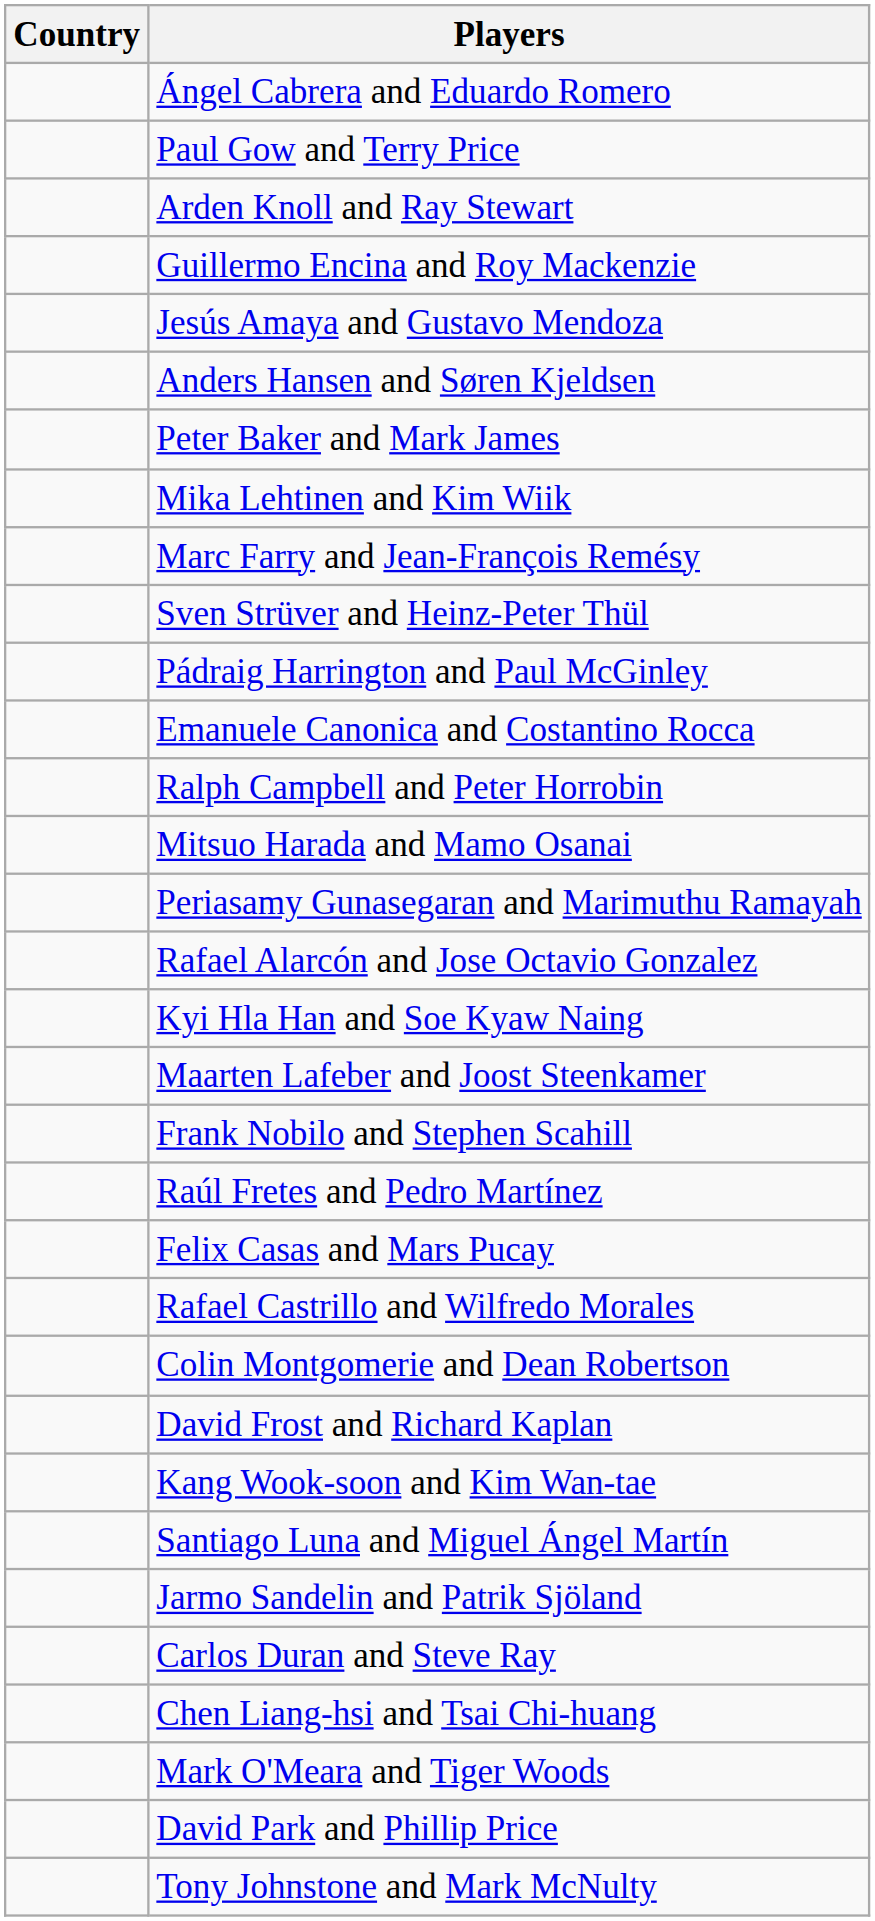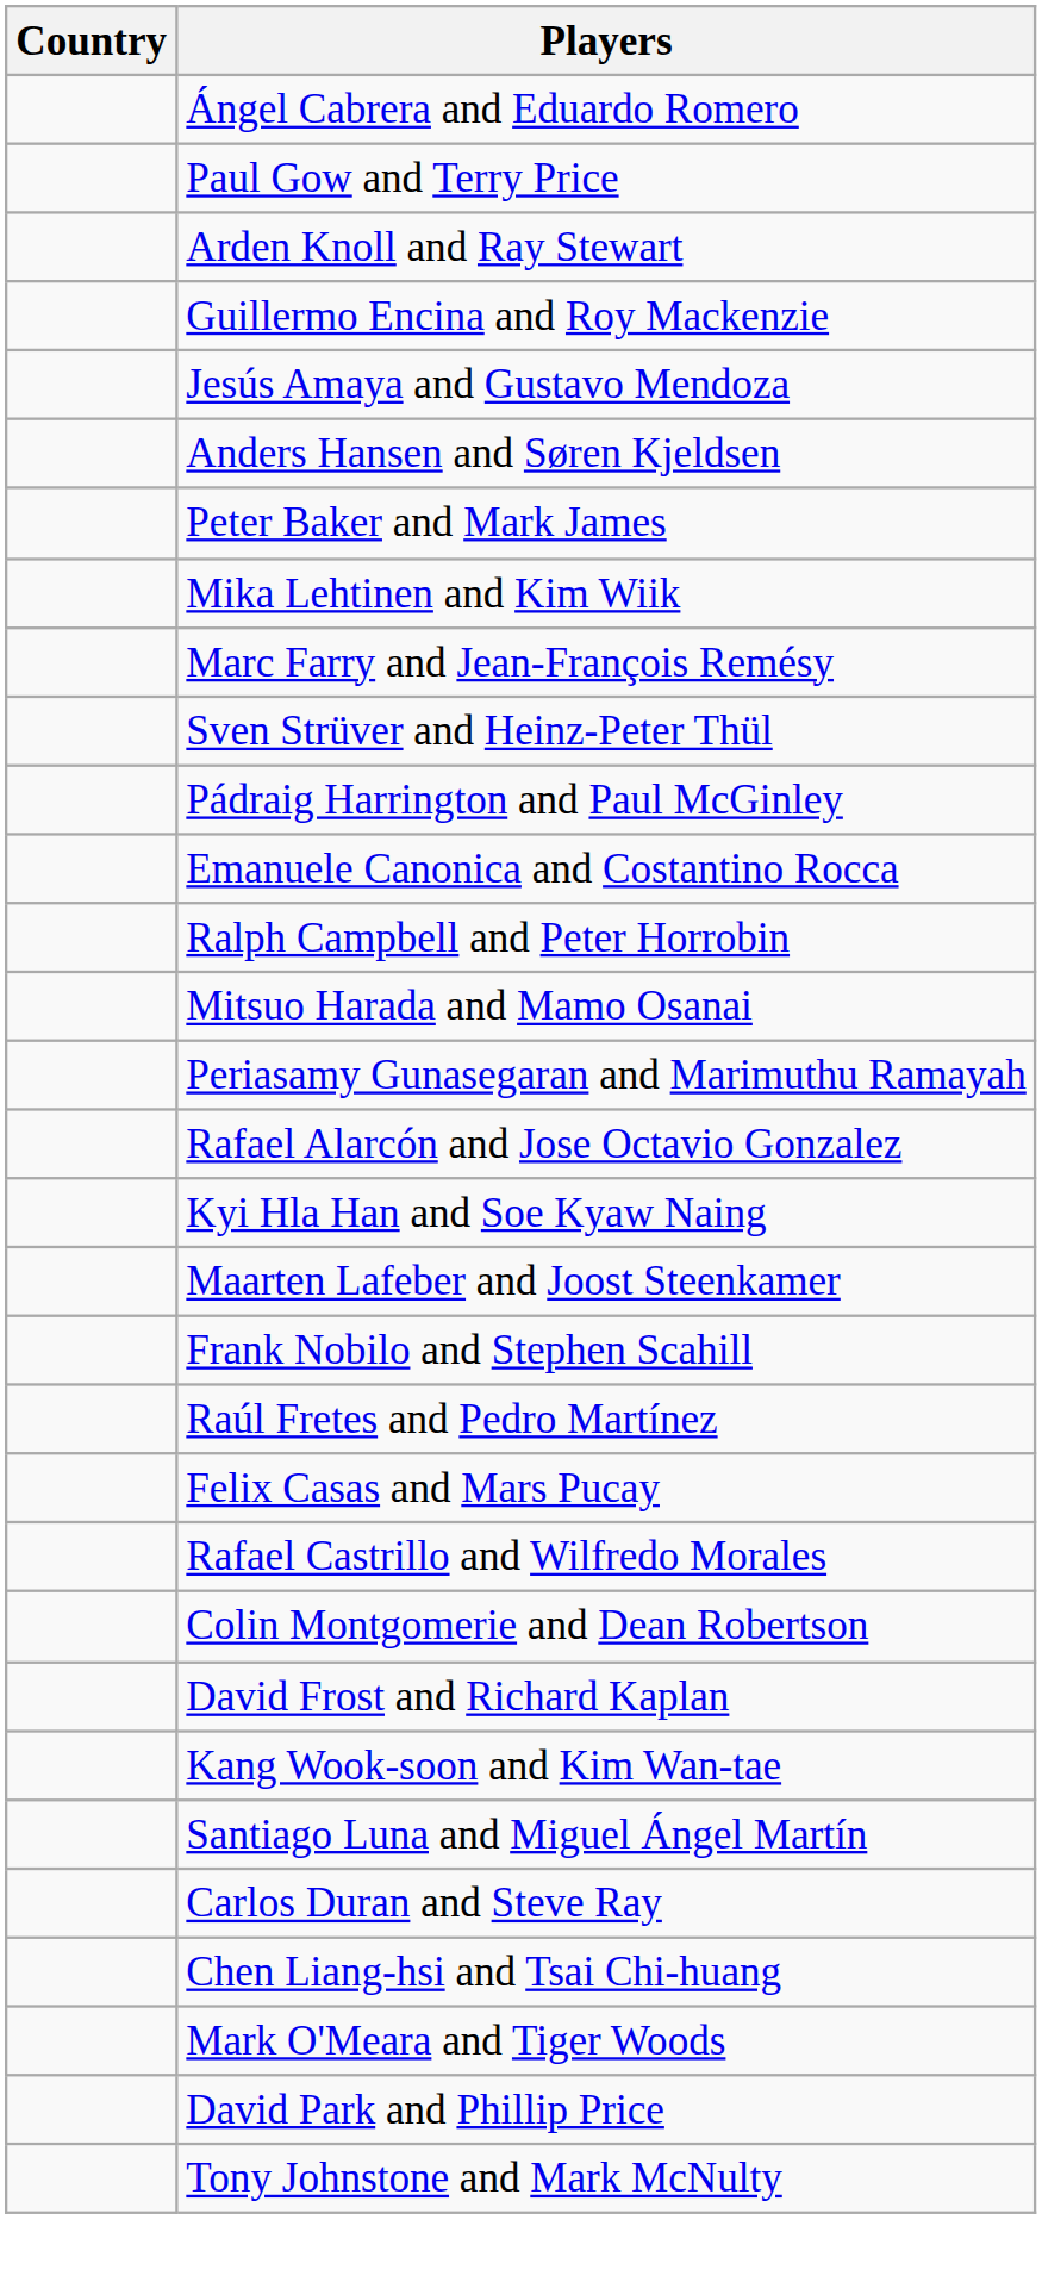 <table class="wikitable" style="font-size:95%;">
 <tr>
 <th>Country</th>
 <th>Players</th>
 </tr>
 <tr>
 <td></td>
 <td><a href='#'>Ángel Cabrera</a> and <a href='#'>Eduardo Romero</a></td>
 </tr>
 <tr>
 <td></td>
 <td><a href='#'>Paul Gow</a> and <a href='#'>Terry Price</a></td>
 </tr>
 <tr>
 <td></td>
 <td><a href='#'>Arden Knoll</a> and <a href='#'>Ray Stewart</a></td>
 </tr>
 <tr>
 <td></td>
 <td><a href='#'>Guillermo Encina</a> and <a href='#'>Roy Mackenzie</a></td>
 </tr>
 <tr>
 <td></td>
 <td><a href='#'>Jesús Amaya</a> and <a href='#'>Gustavo Mendoza</a></td>
 </tr>
 <tr>
 <td></td>
 <td><a href='#'>Anders Hansen</a> and <a href='#'>Søren Kjeldsen</a></td>
 </tr>
 <tr>
 <td></td>
 <td><a href='#'>Peter Baker</a> and <a href='#'>Mark James</a></td>
 </tr>
 <tr>
 <td></td>
 <td><a href='#'>Mika Lehtinen</a> and <a href='#'>Kim Wiik</a></td>
 </tr>
 <tr>
 <td></td>
 <td><a href='#'>Marc Farry</a> and <a href='#'>Jean-François Remésy</a></td>
 </tr>
 <tr>
 <td></td>
 <td><a href='#'>Sven Strüver</a> and <a href='#'>Heinz-Peter Thül</a></td>
 </tr>
 <tr>
 <td></td>
 <td><a href='#'>Pádraig Harrington</a> and <a href='#'>Paul McGinley</a></td>
 </tr>
 <tr>
 <td></td>
 <td><a href='#'>Emanuele Canonica</a> and <a href='#'>Costantino Rocca</a></td>
 </tr>
 <tr>
 <td></td>
 <td><a href='#'>Ralph Campbell</a> and <a href='#'>Peter Horrobin</a></td>
 </tr>
 <tr>
 <td></td>
 <td><a href='#'>Mitsuo Harada</a> and <a href='#'>Mamo Osanai</a></td>
 </tr>
 <tr>
 <td></td>
 <td><a href='#'>Periasamy Gunasegaran</a> and <a href='#'>Marimuthu Ramayah</a></td>
 </tr>
 <tr>
 <td></td>
 <td><a href='#'>Rafael Alarcón</a> and <a href='#'>Jose Octavio Gonzalez</a></td>
 </tr>
 <tr>
 <td></td>
 <td><a href='#'>Kyi Hla Han</a> and <a href='#'>Soe Kyaw Naing</a></td>
 </tr>
 <tr>
 <td></td>
 <td><a href='#'>Maarten Lafeber</a> and <a href='#'>Joost Steenkamer</a></td>
 </tr>
 <tr>
 <td></td>
 <td><a href='#'>Frank Nobilo</a> and <a href='#'>Stephen Scahill</a></td>
 </tr>
 <tr>
 <td></td>
 <td><a href='#'>Raúl Fretes</a> and <a href='#'>Pedro Martínez</a></td>
 </tr>
 <tr>
 <td></td>
 <td><a href='#'>Felix Casas</a> and <a href='#'>Mars Pucay</a></td>
 </tr>
 <tr>
 <td></td>
 <td><a href='#'>Rafael Castrillo</a> and <a href='#'>Wilfredo Morales</a></td>
 </tr>
 <tr>
 <td></td>
 <td><a href='#'>Colin Montgomerie</a> and <a href='#'>Dean Robertson</a></td>
 </tr>
 <tr>
 <td></td>
 <td><a href='#'>David Frost</a> and <a href='#'>Richard Kaplan</a></td>
 </tr>
 <tr>
 <td></td>
 <td><a href='#'>Kang Wook-soon</a> and <a href='#'>Kim Wan-tae</a></td>
 </tr>
 <tr>
 <td></td>
 <td><a href='#'>Santiago Luna</a> and <a href='#'>Miguel Ángel Martín</a></td>
 </tr>
 <tr>
 <td></td>
-<td><a href='#'>Jarmo Sandelin</a> and <a href='#'>Patrik Sjöland</a></td>
-</tr>
-<tr>
-<td></td>
 <td><a href='#'>Carlos Duran</a> and <a href='#'>Steve Ray</a></td>
 </tr>
 <tr>
 <td></td>
 <td><a href='#'>Chen Liang-hsi</a> and <a href='#'>Tsai Chi-huang</a></td>
 </tr>
 <tr>
 <td></td>
 <td><a href='#'>Mark O'Meara</a> and <a href='#'>Tiger Woods</a></td>
 </tr>
 <tr>
 <td></td>
 <td><a href='#'>David Park</a> and <a href='#'>Phillip Price</a></td>
 </tr>
 <tr>
 <td></td>
 <td><a href='#'>Tony Johnstone</a> and <a href='#'>Mark McNulty</a></td>
 </tr>
 </table>
